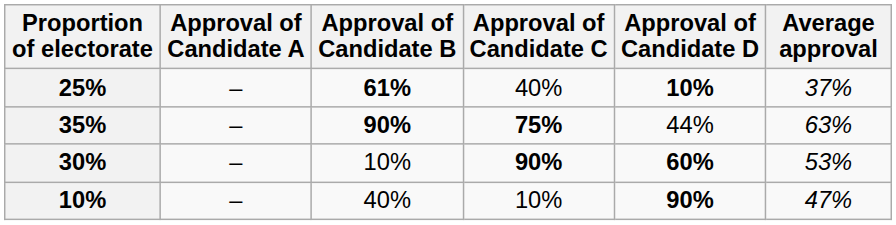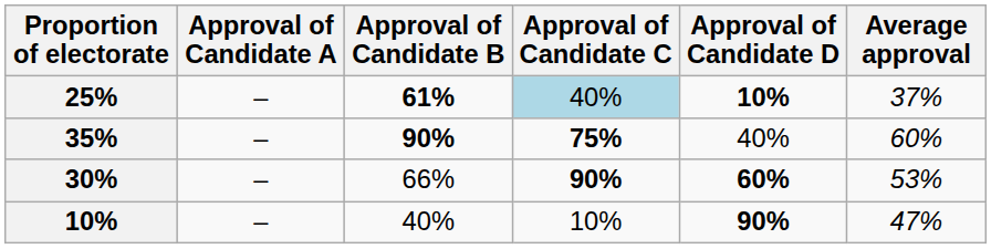 <table class="wikitable" style="text-align:center; width:600px;">
 <tr>
 <th>Proportion of electorate</th>
 <th>Approval of Candidate A</th>
 <th>Approval of Candidate B</th>
 <th>Approval of Candidate C</th>
 <th>Approval of Candidate D</th>
 <th>Average approval</th>
 </tr>
 <tr>
 <th>25%</th>
 <td>–</td>
 <td><strong>61%</strong></td>
-<td>40%</td>
+<td style="background: lightblue;">40%</td>
 <td><strong>10%</strong></td>
 <td><em>37%</em></td>
 </tr>
 <tr>
 <th>35%</th>
 <td>–</td>
 <td><strong>90%</strong></td>
 <td><strong>75%</strong></td>
-<td>44%</td>
-<td><em>63%</em></td>
+<td>40%</td>
+<td><em>60%</em></td>
 </tr>
 <tr>
 <th>30%</th>
 <td>–</td>
-<td>10%</td>
+<td>66%</td>
 <td><strong>90%</strong></td>
 <td><strong>60%</strong></td>
 <td><em>53%</em></td>
 </tr>
 <tr>
 <th>10%</th>
 <td>–</td>
 <td>40%</td>
 <td>10%</td>
 <td><strong>90%</strong></td>
 <td><em>47%</em></td>
 </tr>
 </table>
